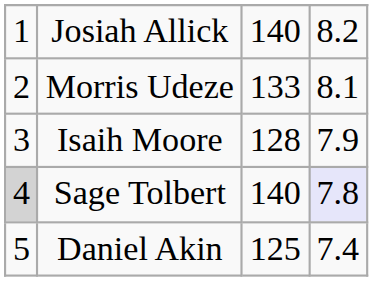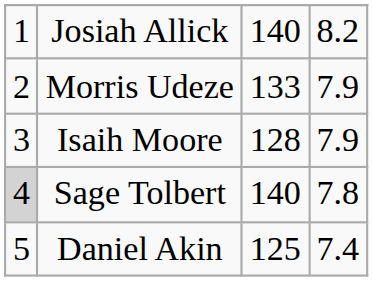 <table class="wikitable sortable" style="text-align:center">
 <tr>
 </tr>
 <tr>
 <td>1</td>
 <td>Josiah Allick</td>
 <td>140</td>
 <td>8.2</td>
 </tr>
 <tr>
 <td>2</td>
 <td>Morris Udeze</td>
 <td>133</td>
-<td>8.1</td>
+<td>7.9</td>
 </tr>
 <tr>
 <td>3</td>
 <td>Isaih Moore</td>
 <td>128</td>
 <td>7.9</td>
 </tr>
 <tr>
 <td style="background: lightgrey;">4</td>
 <td>Sage Tolbert</td>
 <td>140</td>
-<td style="background: lavender;">7.8</td>
+<td>7.8</td>
 </tr>
 <tr>
 <td>5</td>
 <td>Daniel Akin</td>
 <td>125</td>
 <td>7.4</td>
 </tr>
 </table>
